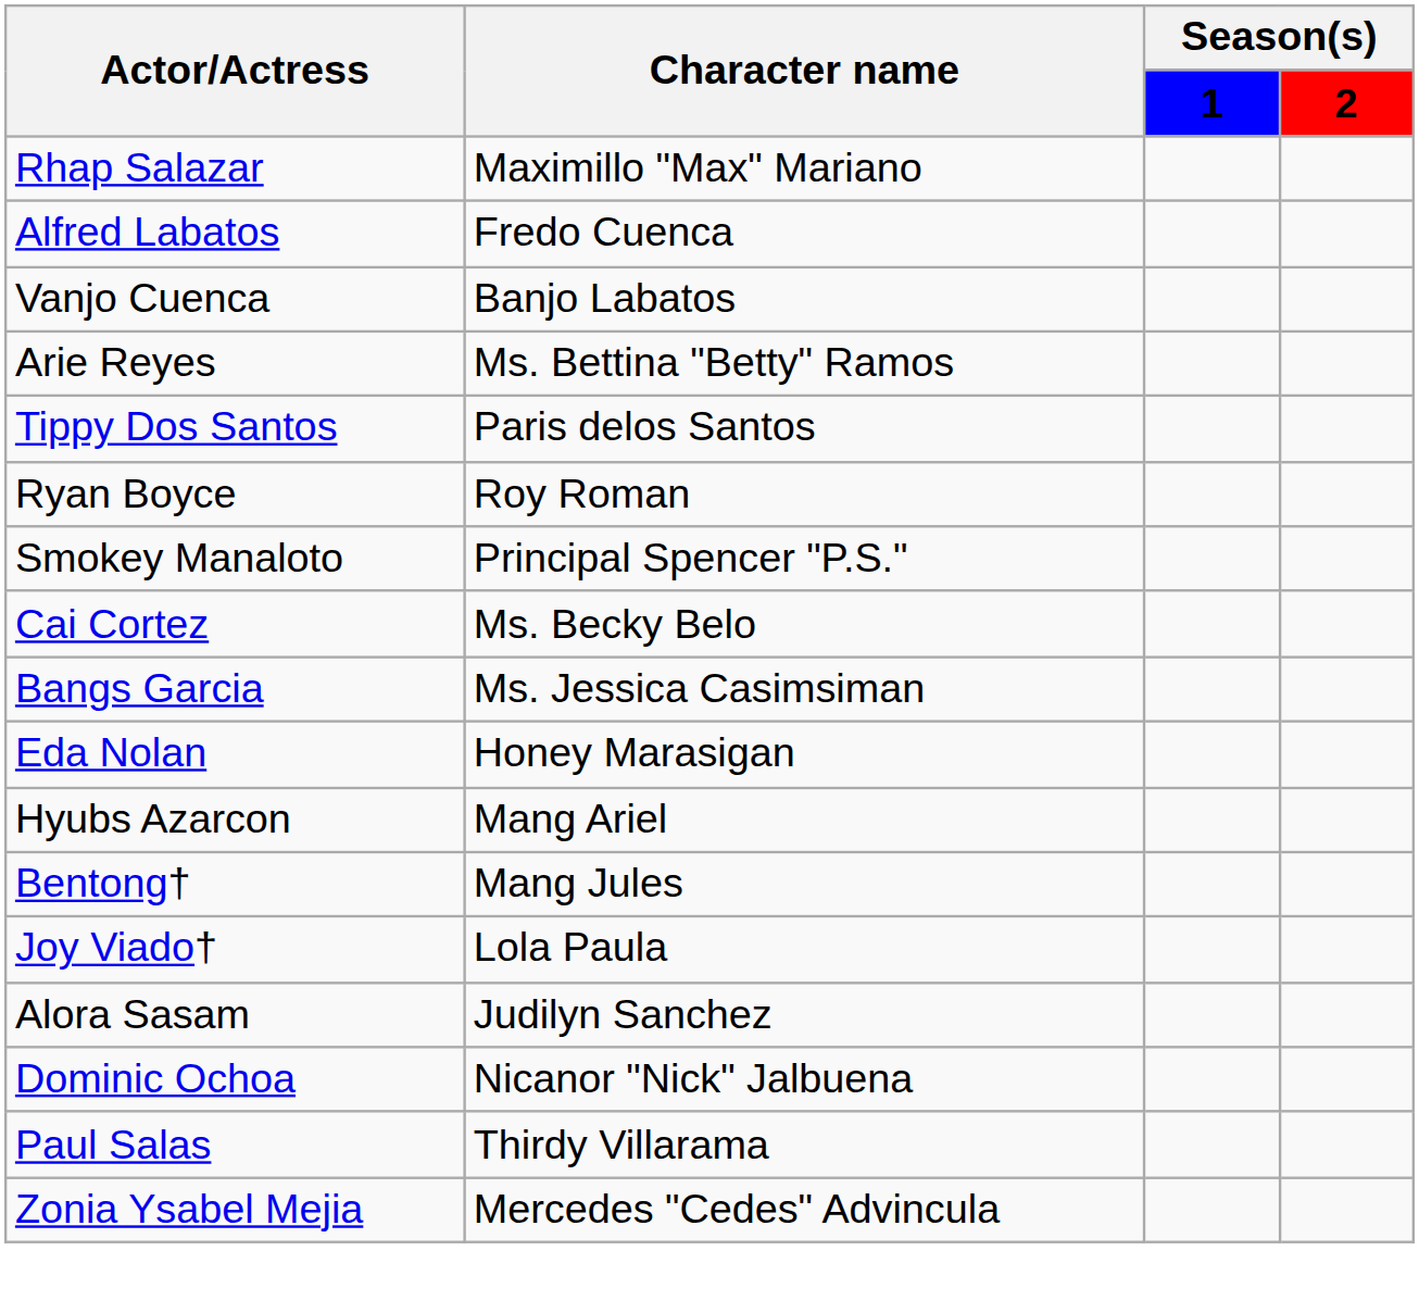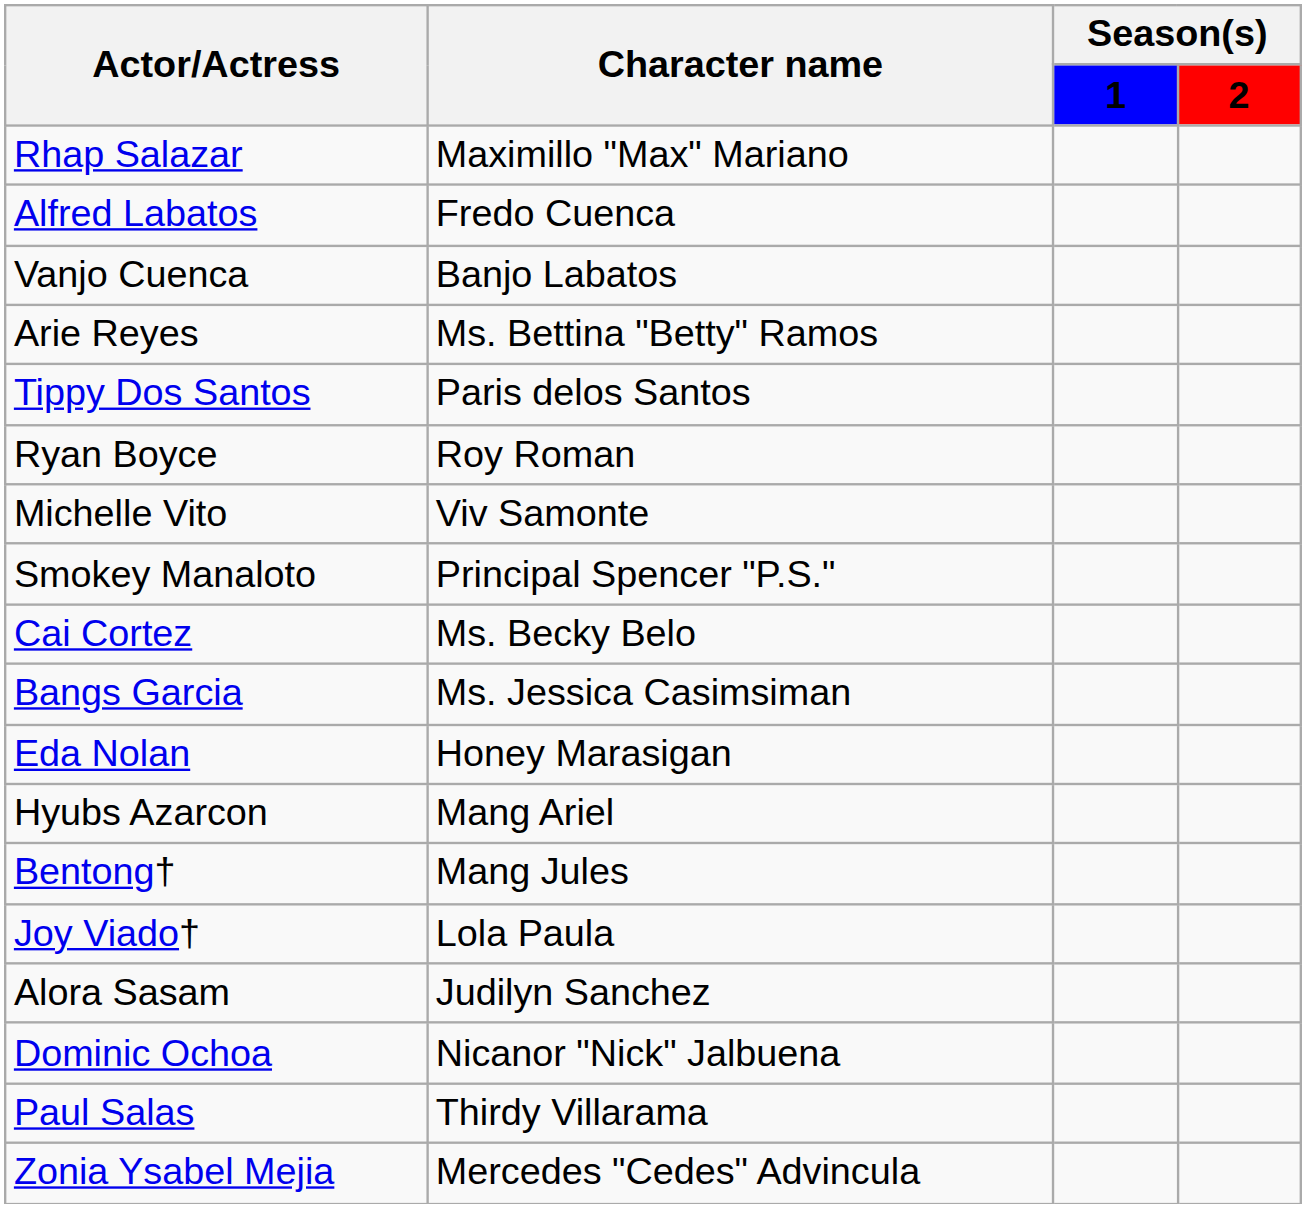 <table class="wikitable" width="550px">
 <tr>
 <th rowspan=2>Actor/Actress</th>
 <th rowspan=2>Character name</th>
 <th colspan=2>Season(s)</th>
 </tr>
 <tr>
 <th style="background:blue; text-align:center;">1</th>
 <th style="background:red; text-align:center;">2</th>
 </tr>
 <tr>
 <td><a href='#'>Rhap Salazar</a></td>
 <td>Maximillo "Max" Mariano</td>
 <td></td>
 <td></td>
 </tr>
 <tr>
 <td><a href='#'>Alfred Labatos</a></td>
 <td>Fredo Cuenca</td>
 <td></td>
 <td></td>
 </tr>
 <tr>
 <td>Vanjo Cuenca</td>
 <td>Banjo Labatos</td>
 <td></td>
 <td></td>
 </tr>
 <tr>
 <td>Arie Reyes</td>
 <td>Ms. Bettina "Betty" Ramos</td>
 <td></td>
 <td></td>
 </tr>
 <tr>
 <td><a href='#'>Tippy Dos Santos</a></td>
 <td>Paris delos Santos</td>
 <td></td>
 <td></td>
 </tr>
 <tr>
 <td>Ryan Boyce</td>
 <td>Roy Roman</td>
+<td></td>
+<td></td>
+</tr>
+<tr>
+<td>Michelle Vito</td>
+<td>Viv Samonte</td>
 <td></td>
 <td></td>
 </tr>
 <tr>
 <td>Smokey Manaloto</td>
 <td>Principal Spencer "P.S."</td>
 <td></td>
 <td></td>
 </tr>
 <tr>
 <td><a href='#'>Cai Cortez</a></td>
 <td>Ms. Becky Belo</td>
 <td></td>
 <td></td>
 </tr>
 <tr>
 <td><a href='#'>Bangs Garcia</a></td>
 <td>Ms. Jessica Casimsiman</td>
 <td></td>
 <td></td>
 </tr>
 <tr>
 <td><a href='#'>Eda Nolan</a></td>
 <td>Honey Marasigan</td>
 <td></td>
 <td></td>
 </tr>
 <tr>
 <td>Hyubs Azarcon</td>
 <td>Mang Ariel</td>
 <td></td>
 <td></td>
 </tr>
 <tr>
 <td><a href='#'>Bentong</a>†</td>
 <td>Mang Jules</td>
 <td></td>
 <td></td>
 </tr>
 <tr>
 <td><a href='#'>Joy Viado</a>†</td>
 <td>Lola Paula</td>
 <td></td>
 <td></td>
 </tr>
 <tr>
 <td>Alora Sasam</td>
 <td>Judilyn Sanchez</td>
 <td></td>
 <td></td>
 </tr>
 <tr>
 <td><a href='#'>Dominic Ochoa</a></td>
 <td>Nicanor "Nick" Jalbuena</td>
 <td></td>
 <td></td>
 </tr>
 <tr>
 <td><a href='#'>Paul Salas</a></td>
 <td>Thirdy Villarama</td>
 <td></td>
 <td></td>
 </tr>
 <tr>
 <td><a href='#'>Zonia Ysabel Mejia</a></td>
 <td>Mercedes "Cedes" Advincula</td>
 <td></td>
 <td></td>
 </tr>
 </table>
